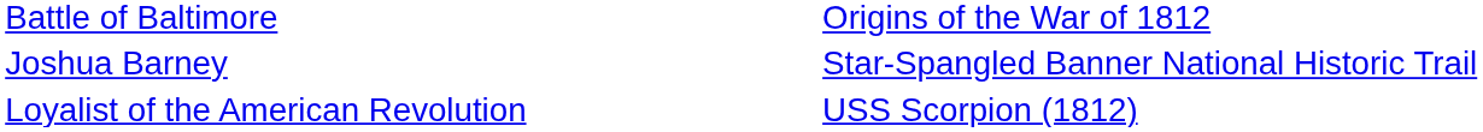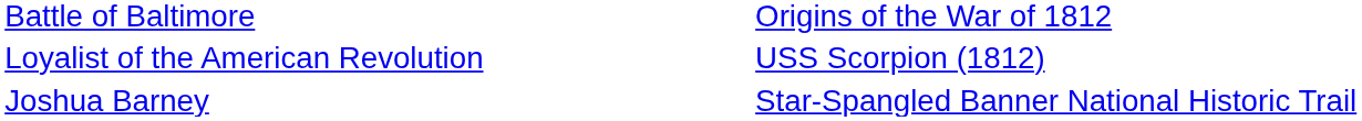 <table style="width: 70%; border: none; text-align: left;">
 <tr>
 <td><a href='#'>Battle of Baltimore</a></td>
 <td><a href='#'>Origins of the War of 1812</a></td>
 </tr>
 <tr>
+<td><a href='#'>Loyalist of the American Revolution</a></td>
+<td><a href='#'>USS Scorpion (1812)</a></td>
+</tr>
+<tr>
 <td><a href='#'>Joshua Barney</a></td>
 <td><a href='#'>Star-Spangled Banner National Historic Trail</a></td>
 </tr>
-<tr>
-<td><a href='#'>Loyalist of the American Revolution</a></td>
-<td><a href='#'>USS Scorpion (1812)</a></td>
-</tr>
 </table>
